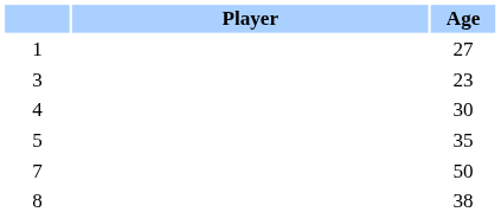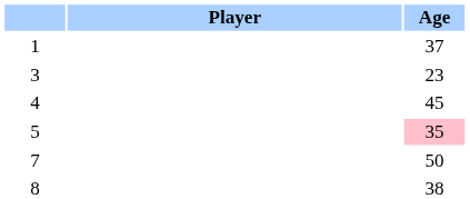 <table class="sortable" border="0" cellspacing="2" cellpadding="2">
 <tr style="background-color:#AAD0FF">
 <th width=8%></th>
 <th width=44%>Player</th>
 <th width=8%>Age</th>
 </tr>
 <tr>
 <td style="text-align: center;">1</td>
 <td></td>
-<td style="text-align: center;">27</td>
+<td style="text-align: center;">37</td>
 </tr>
 <tr>
 <td style="text-align: center;">3</td>
 <td></td>
 <td style="text-align: center;">23</td>
 </tr>
 <tr>
 <td style="text-align: center;">4</td>
 <td></td>
-<td style="text-align: center;">30</td>
+<td style="text-align: center;">45</td>
 </tr>
 <tr>
 <td style="text-align: center;">5</td>
 <td></td>
-<td style="text-align: center;">35</td>
+<td style="background: pink; text-align: center;">35</td>
 </tr>
 <tr>
 <td style="text-align: center;">7</td>
 <td></td>
 <td style="text-align: center;">50</td>
 </tr>
 <tr>
 <td style="text-align: center;">8</td>
 <td></td>
 <td style="text-align: center;">38</td>
 </tr>
 </table>
